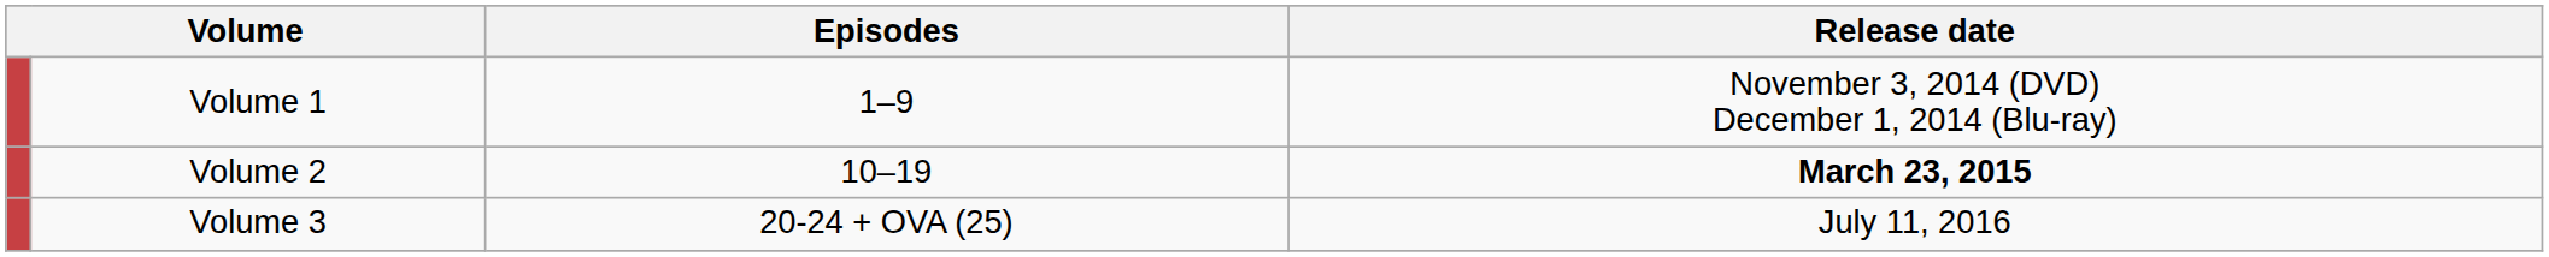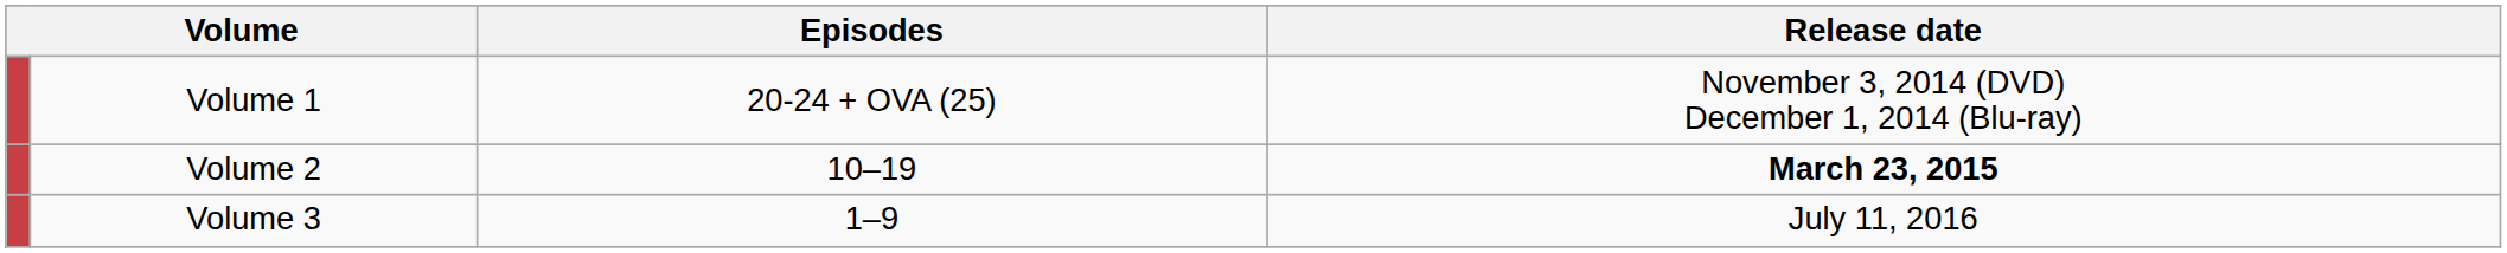 <table class="wikitable" style="text-align: center; width: 98%;">
 <tr>
 <th colspan="2">Volume</th>
 <th>Episodes</th>
 <th>Release date</th>
 </tr>
 <tr>
 <td rowspan="1" width="1%" style="background: #C64043;"></td>
 <td>Volume 1</td>
-<td>1–9</td>
+<td>20-24 + OVA (25)</td>
 <td>November 3, 2014 (DVD)<br>December 1, 2014 (Blu-ray)</td>
 </tr>
 <tr>
 <td rowspan="1" width="1%" style="background: #C64043;"></td>
 <td>Volume 2</td>
 <td>10–19</td>
 <td><strong>March 23, 2015</strong></td>
 </tr>
 <tr>
 <td rowspan="1" width="1%" style="background: #C64043;"></td>
 <td>Volume 3</td>
-<td>20-24 + OVA (25)</td>
+<td>1–9</td>
 <td>July 11, 2016</td>
 </tr>
 </table>
